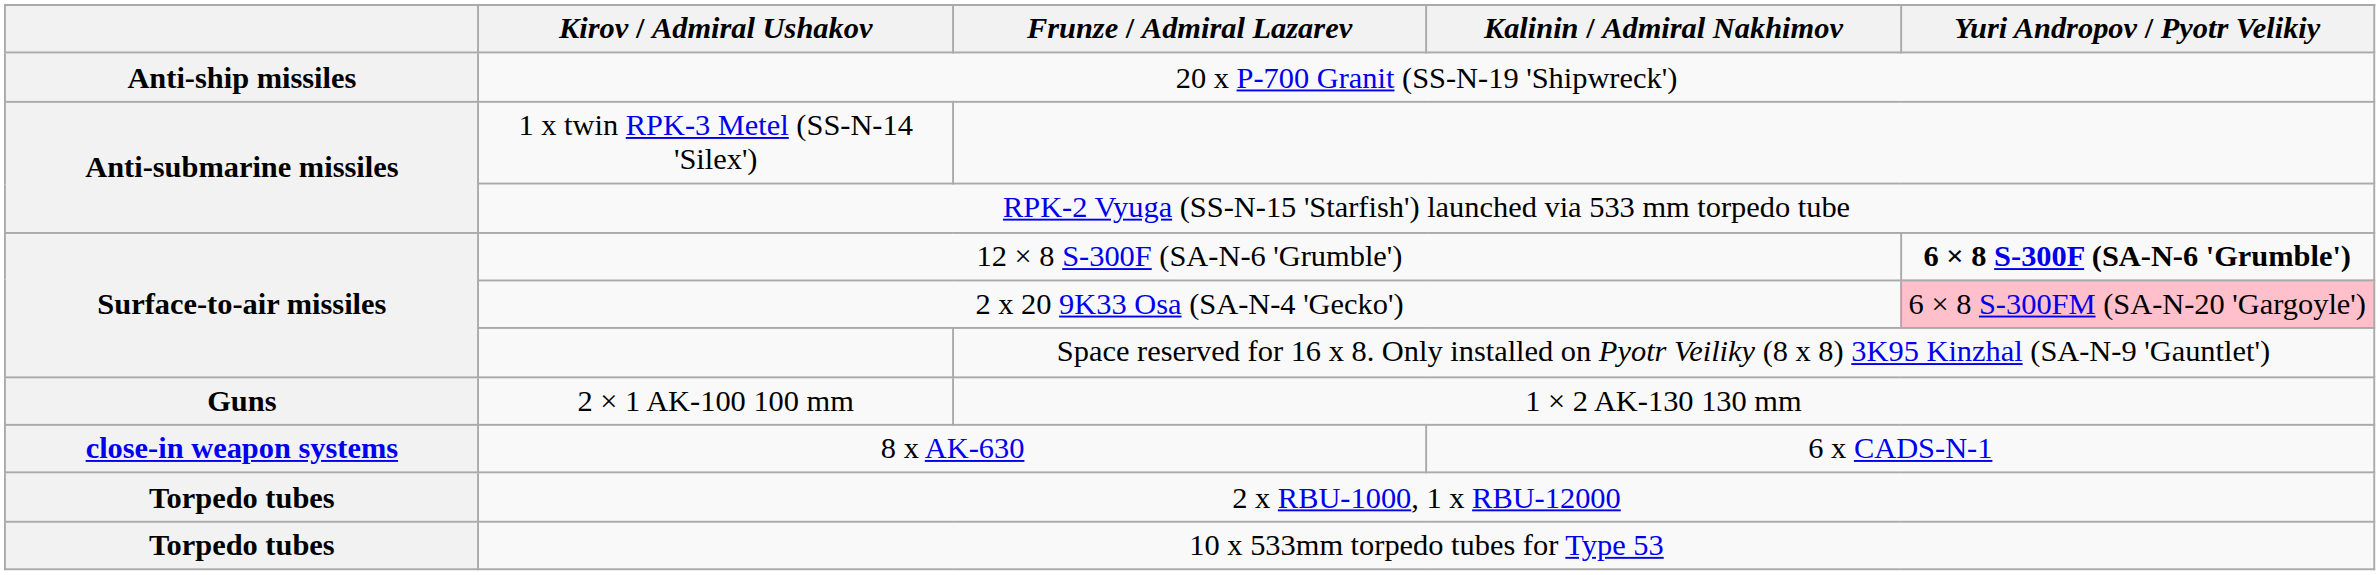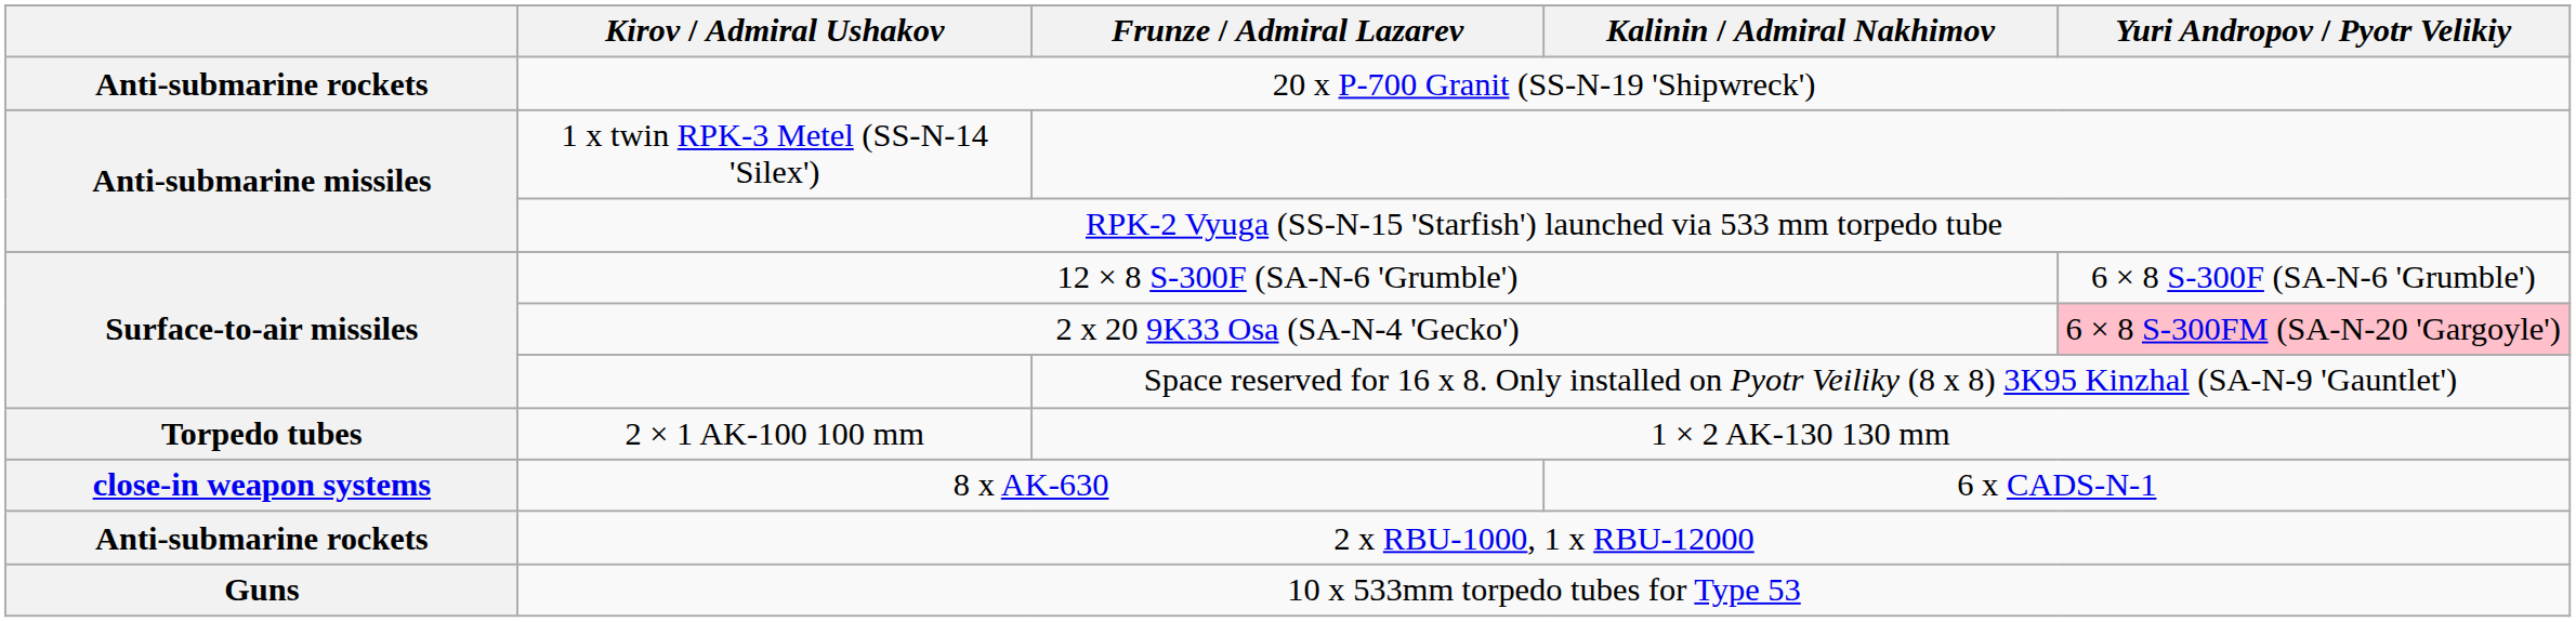 <table class="wikitable">
 <tr>
 </tr>
 <tr valign="top">
 <th style="width:15%;"></th>
 <th style="width:15%;"><em>Kirov</em> / <em>Admiral Ushakov</em></th>
 <th style="width:15%;"><em>Frunze</em> / <em>Admiral Lazarev</em></th>
 <th style="width:15%;"><em>Kalinin</em> / <em>Admiral Nakhimov</em></th>
 <th style="width:15%;"><em>Yuri Andropov</em> / <em>Pyotr Velikiy</em></th>
 </tr>
 <tr>
-<th align=center>Anti-ship missiles</th>
+<th>Anti-submarine rockets</th>
 <td colspan="4" style="text-align:center;">20 x <a href='#'>P-700 Granit</a> (SS-N-19 'Shipwreck')</td>
 </tr>
 <tr>
 <th rowspan="2" style="text-align:center;">Anti-submarine missiles</th>
 <td align=center>1 x twin <a href='#'>RPK-3 Metel</a> (SS-N-14 'Silex')</td>
 <td colspan=3></td>
 </tr>
 <tr>
 <td colspan="4" style="text-align:center;"><a href='#'>RPK-2 Vyuga</a> (SS-N-15 'Starfish') launched via 533 mm torpedo tube</td>
 </tr>
 <tr>
 <th rowspan="3" style="text-align:center;">Surface-to-air missiles</th>
 <td colspan="3" style="text-align:center;">12 × 8 <a href='#'>S-300F</a> (SA-N-6 'Grumble')</td>
-<td align=center><strong>6 × 8 <a href='#'>S-300F</a> (SA-N-6 'Grumble')</strong></td>
+<td align=center>6 × 8 <a href='#'>S-300F</a> (SA-N-6 'Grumble')</td>
 </tr>
 <tr>
 <td colspan="3"  style="text-align:center;">2 x 20 <a href='#'>9K33 Osa</a> (SA-N-4 'Gecko')</td>
 <td align=center style="background: pink;">6 × 8 <a href='#'>S-300FM</a> (SA-N-20 'Gargoyle')</td>
 </tr>
 <tr>
 <td></td>
 <td colspan="3" style="text-align:center;">Space reserved for 16 x 8. Only installed on <em>Pyotr Veiliky</em> (8 x 8) <a href='#'>3K95 Kinzhal</a> (SA-N-9 'Gauntlet')</td>
 </tr>
 <tr>
-<th align=center>Guns</th>
+<th align=center>Torpedo tubes</th>
 <td align=center>2 × 1 AK-100 100 mm</td>
 <td colspan="3" style="text-align:center;">1 × 2 AK-130 130 mm</td>
 </tr>
 <tr>
 <th align=center><a href='#'>close-in weapon systems</a></th>
 <td colspan="2" style="text-align:center;">8 x <a href='#'>AK-630</a></td>
 <td colspan="2" style="text-align:center;">6 x <a href='#'>CADS-N-1</a></td>
 </tr>
 <tr style="text-align:center;">
-<th align=center>Torpedo tubes</th>
+<th>Anti-submarine rockets</th>
 <td colspan="4">2 x <a href='#'>RBU-1000</a>, 1 x <a href='#'>RBU-12000</a></td>
 </tr>
 <tr>
-<th align=center>Torpedo tubes</th>
+<th align=center>Guns</th>
 <td colspan="4" style="text-align:center;">10 x 533mm torpedo tubes for <a href='#'>Type 53</a></td>
 </tr>
 </table>
